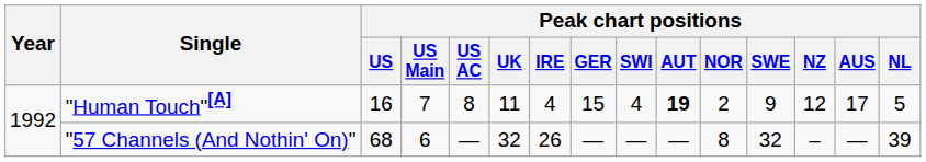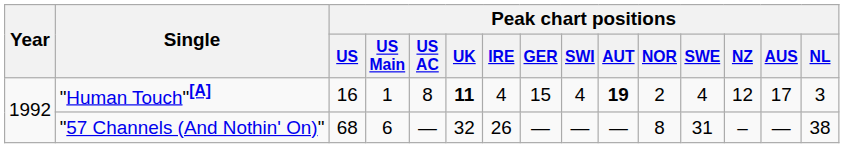 <table class="wikitable" style="text-align:center;">
 <tr>
 <th rowspan="2">Year</th>
 <th rowspan="2">Single</th>
 <th colspan="13">Peak chart positions</th>
 </tr>
 <tr style=font-size:smaller;>
 <th style="width:25px;"><a href='#'>US</a></th>
 <th style="width:25px;"><a href='#'>US Main</a></th>
 <th style="width:25px;"><a href='#'>US AC</a></th>
 <th style="width:25px;"><a href='#'>UK</a></th>
 <th style="width:25px;"><a href='#'>IRE</a></th>
 <th style="width:25px;"><a href='#'>GER</a></th>
 <th style="width:25px;"><a href='#'>SWI</a></th>
 <th style="width:25px;"><a href='#'>AUT</a></th>
 <th style="width:25px;"><a href='#'>NOR</a></th>
 <th style="width:25px;"><a href='#'>SWE</a></th>
 <th style="width:25px;"><a href='#'>NZ</a></th>
 <th style="width:25px;"><a href='#'>AUS</a></th>
 <th style="width:25px;"><a href='#'>NL</a></th>
 </tr>
 <tr>
 <td rowspan="2">1992</td>
 <td style="text-align:left;">"<a href='#'>Human Touch</a>"<sup><a href='#'><strong>[A]</strong></a></sup></td>
 <td>16</td>
-<td>7</td>
+<td>1</td>
 <td>8</td>
-<td>11</td>
+<td><strong>11</strong></td>
 <td>4</td>
 <td>15</td>
 <td>4</td>
 <td><strong>19</strong></td>
 <td>2</td>
-<td>9</td>
+<td>4</td>
 <td>12</td>
 <td>17</td>
-<td>5</td>
+<td>3</td>
 </tr>
 <tr>
 <td style="text-align:left;">"<a href='#'>57 Channels (And Nothin' On)</a>"</td>
 <td>68</td>
 <td>6</td>
 <td>—</td>
 <td>32</td>
 <td>26</td>
 <td>—</td>
 <td>—</td>
 <td>—</td>
 <td>8</td>
-<td>32</td>
+<td>31</td>
 <td>–</td>
 <td>—</td>
-<td>39</td>
+<td>38</td>
 </tr>
 </table>
